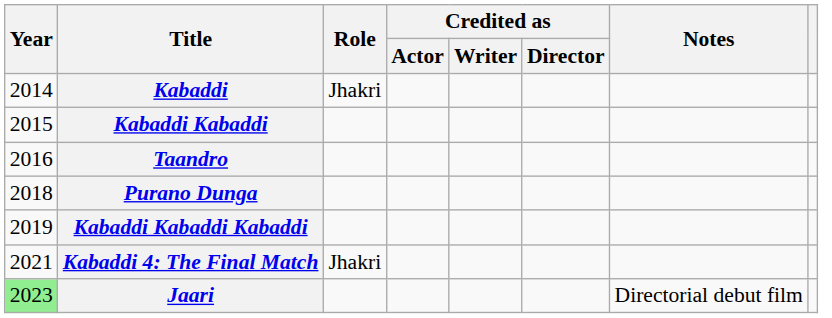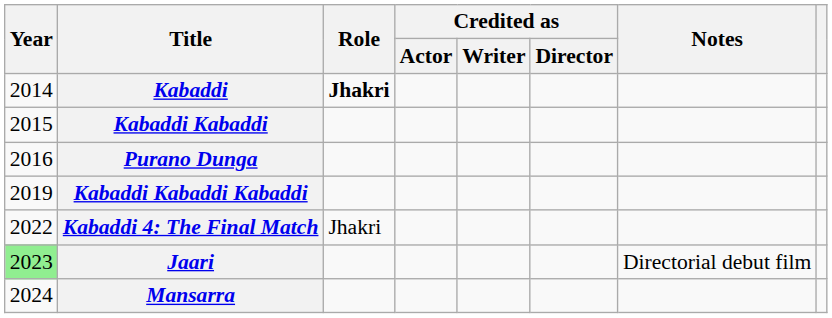 <table class="wikitable plainrowheaders sortable" style="margin-right: 0;">
 <tr>
 <th rowspan="2" scope="col">Year</th>
 <th rowspan="2" scope="col">Title</th>
 <th rowspan="2" scope="col">Role</th>
 <th colspan="3">Credited as</th>
 <th rowspan="2" scope="col">Notes</th>
 <th class="unsortable" rowspan="2" scope="col"></th>
 </tr>
 <tr>
 <th>Actor</th>
 <th>Writer</th>
 <th>Director</th>
 </tr>
 <tr>
 <td>2014</td>
 <th scope="row"><em><a href='#'>Kabaddi</a></em></th>
-<td>Jhakri</td>
+<td><strong>Jhakri</strong></td>
 <td></td>
 <td></td>
 <td></td>
 <td></td>
 <td></td>
 </tr>
 <tr>
 <td>2015</td>
 <th scope="row"><em><a href='#'>Kabaddi Kabaddi</a></em></th>
 <td></td>
 <td></td>
 <td></td>
 <td></td>
 <td></td>
 <td></td>
 </tr>
 <tr>
 <td>2016</td>
-<th scope="row"><em><a href='#'>Taandro</a></em></th>
-<td></td>
-<td></td>
-<td></td>
-<td></td>
-<td></td>
-<td></td>
-</tr>
-<tr>
-<td>2018</td>
 <th scope="row"><em><a href='#'>Purano Dunga</a></em></th>
 <td></td>
 <td></td>
 <td></td>
 <td></td>
 <td></td>
 <td></td>
 </tr>
 <tr>
 <td>2019</td>
 <th scope="row"><em><a href='#'>Kabaddi Kabaddi Kabaddi</a></em></th>
 <td></td>
 <td></td>
 <td></td>
 <td></td>
 <td></td>
 <td style="text-align:center;"></td>
 </tr>
 <tr>
-<td>2021</td>
+<td>2022</td>
 <th scope="row"><em><a href='#'>Kabaddi 4: The Final Match</a></em></th>
 <td>Jhakri</td>
 <td></td>
 <td></td>
 <td></td>
 <td></td>
 <td style="text-align:center;"></td>
 </tr>
 <tr>
 <td style="background: lightgreen;">2023</td>
 <th scope="row"><em><a href='#'>Jaari</a></em></th>
 <td></td>
 <td></td>
 <td></td>
 <td></td>
 <td>Directorial debut film</td>
 <td style="text-align:center;"></td>
 </tr>
+<tr>
+<td>2024</td>
+<th scope="row"><em><a href='#'>Mansarra</a></em></th>
+<td></td>
+<td></td>
+<td></td>
+<td></td>
+<td></td>
+<td style="text-align:center;"></td>
+</tr>
 </table>
